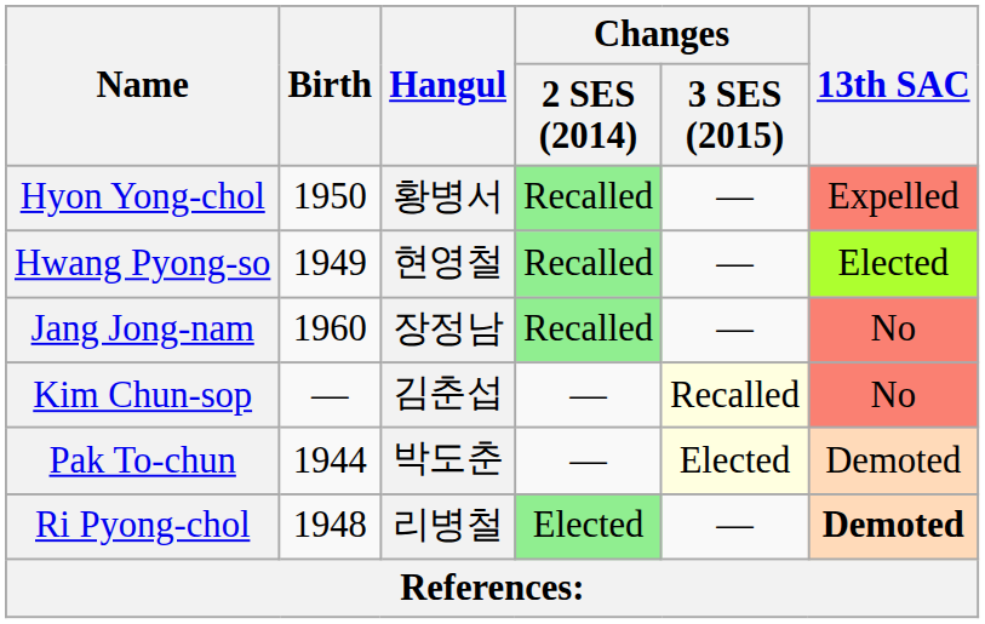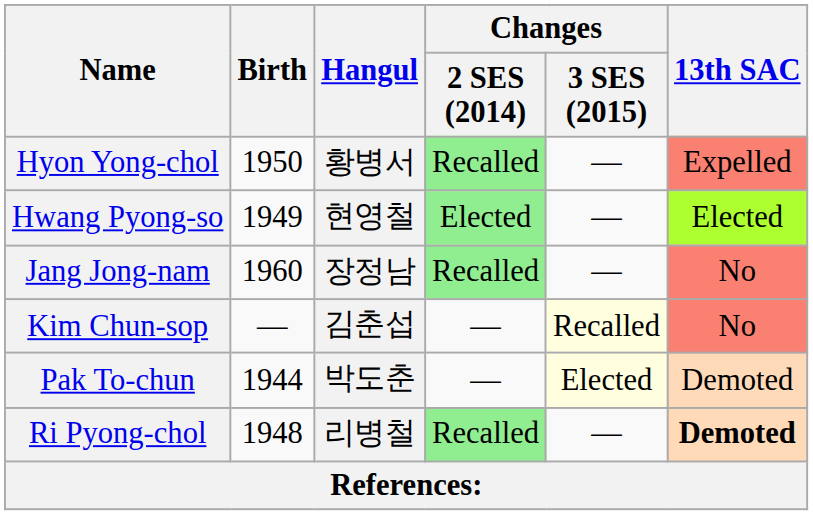 <table class="wikitable sortable">
 <tr>
 <th rowspan="2">Name</th>
 <th rowspan="2">Birth</th>
 <th rowspan="2" class="unsortable"><a href='#'>Hangul</a></th>
 <th colspan="2">Changes</th>
 <th rowspan="2"><a href='#'>13th SAC</a></th>
 </tr>
 <tr>
 <th>2 SES<br>(2014)</th>
 <th>3 SES<br>(2015)</th>
 </tr>
 <tr>
 <th align="center" scope="row" style="font-weight:normal;"><a href='#'>Hyon Yong-chol</a></th>
 <td align="center">1950</td>
 <th align="center" scope="row" style="font-weight:normal;">황병서</th>
 <td data-sort-value="1" align="center" style="background: LightGreen">Recalled</td>
 <td align="center">—</td>
 <td style="background: Salmon" align="center">Expelled</td>
 </tr>
 <tr>
 <th align="center" scope="row" style="font-weight:normal;"><a href='#'>Hwang Pyong-so</a></th>
 <td align="center">1949</td>
 <th align="center" scope="row" style="font-weight:normal;">현영철</th>
-<td data-sort-value="1" align="center" style="background: LightGreen">Recalled</td>
+<td data-sort-value="1" align="center" style="background: LightGreen">Elected</td>
 <td align="center">—</td>
 <td align="center" style="background: GreenYellow">Elected</td>
 </tr>
 <tr>
 <th align="center" scope="row" style="font-weight:normal;"><a href='#'>Jang Jong-nam</a></th>
 <td align="center">1960</td>
 <th align="center" scope="row" style="font-weight:normal;">장정남</th>
 <td data-sort-value="1" align="center" style="background: LightGreen">Recalled</td>
 <td align="center">—</td>
 <td style="background: Salmon" align="center">No</td>
 </tr>
 <tr>
 <th align="center" scope="row" style="font-weight:normal;"><a href='#'>Kim Chun-sop</a></th>
 <td align="center">—</td>
 <th align="center" scope="row" style="font-weight:normal;">김춘섭</th>
 <td align="center">—</td>
 <td data-sort-value="1" align="center" style="background: LightYellow">Recalled</td>
 <td style="background: Salmon" align="center">No</td>
 </tr>
 <tr>
 <th align="center" scope="row" style="font-weight:normal;"><a href='#'>Pak To-chun</a></th>
 <td align="center">1944</td>
 <th align="center" scope="row" style="font-weight:normal;">박도춘</th>
 <td align="center">—</td>
 <td data-sort-value="1" align="center" style="background: LightYellow">Elected</td>
 <td style="background: PeachPuff" align="center">Demoted</td>
 </tr>
 <tr>
 <th align="center" scope="row" style="font-weight:normal;"><a href='#'>Ri Pyong-chol</a></th>
 <td align="center">1948</td>
 <th align="center" scope="row" style="font-weight:normal;">리병철</th>
-<td data-sort-value="1" align="center" style="background: LightGreen">Elected</td>
+<td data-sort-value="1" align="center" style="background: LightGreen">Recalled</td>
 <td align="center">—</td>
 <td style="background: PeachPuff" align="center"><strong>Demoted</strong></td>
 </tr>
 <tr>
 <th colspan="7" unsortable><strong>References:</strong><br></th>
 </tr>
 </table>
